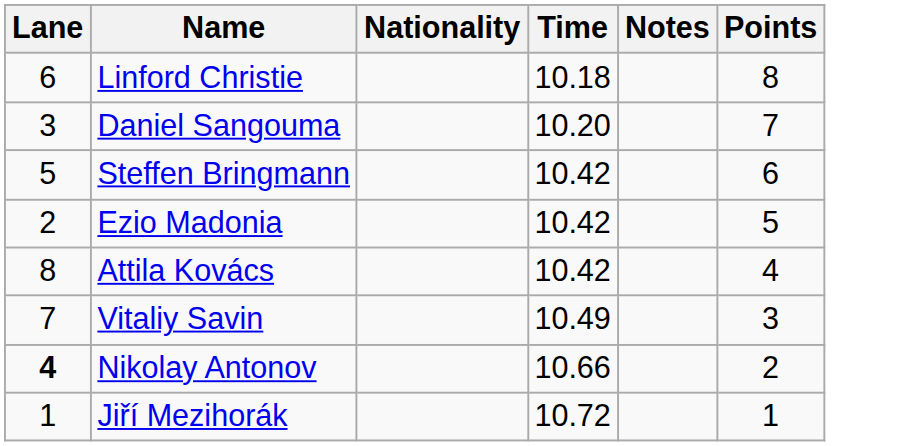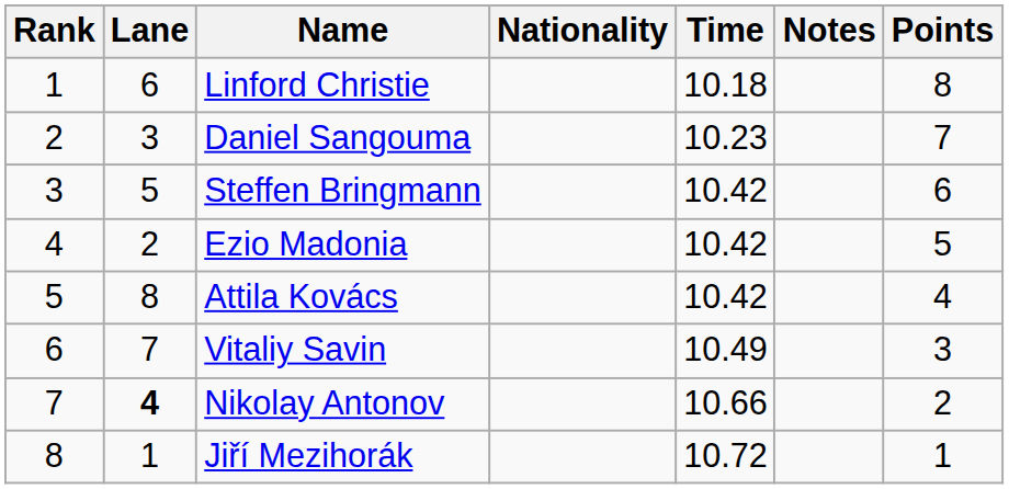 <table class="wikitable sortable" style="text-align:center">
 <tr>
+<th>Rank</th>
 <th>Lane</th>
 <th>Name</th>
 <th>Nationality</th>
 <th>Time</th>
 <th>Notes</th>
 <th>Points</th>
 </tr>
 <tr>
+<td>1</td>
 <td>6</td>
 <td align=left><a href='#'>Linford Christie</a></td>
 <td align=left></td>
 <td>10.18</td>
 <td></td>
 <td>8</td>
 </tr>
 <tr>
+<td>2</td>
 <td>3</td>
 <td align=left><a href='#'>Daniel Sangouma</a></td>
 <td align=left></td>
-<td>10.20</td>
+<td>10.23</td>
 <td></td>
 <td>7</td>
 </tr>
 <tr>
+<td>3</td>
 <td>5</td>
 <td align=left><a href='#'>Steffen Bringmann</a></td>
 <td align=left></td>
 <td>10.42</td>
 <td></td>
 <td>6</td>
 </tr>
 <tr>
+<td>4</td>
 <td>2</td>
 <td align=left><a href='#'>Ezio Madonia</a></td>
 <td align=left></td>
 <td>10.42</td>
 <td></td>
 <td>5</td>
 </tr>
 <tr>
+<td>5</td>
 <td>8</td>
 <td align=left><a href='#'>Attila Kovács</a></td>
 <td align=left></td>
 <td>10.42</td>
 <td></td>
 <td>4</td>
 </tr>
 <tr>
+<td>6</td>
 <td>7</td>
 <td align=left><a href='#'>Vitaliy Savin</a></td>
 <td align=left></td>
 <td>10.49</td>
 <td></td>
 <td>3</td>
 </tr>
 <tr>
+<td>7</td>
 <td><strong>4</strong></td>
 <td align=left><a href='#'>Nikolay Antonov</a></td>
 <td align=left></td>
 <td>10.66</td>
 <td></td>
 <td>2</td>
 </tr>
 <tr>
+<td>8</td>
 <td>1</td>
 <td align=left><a href='#'>Jiří Mezihorák</a></td>
 <td align=left></td>
 <td>10.72</td>
 <td></td>
 <td>1</td>
 </tr>
 </table>
